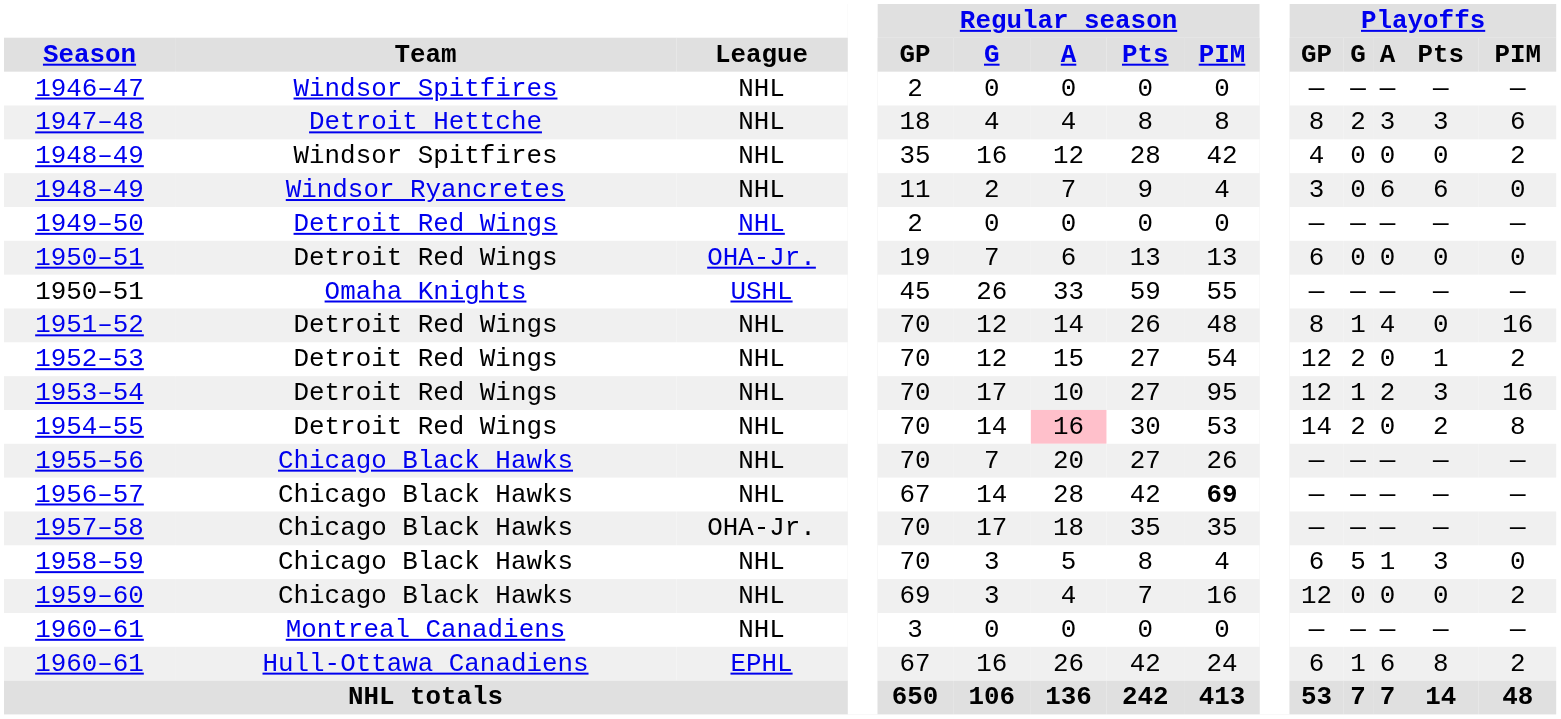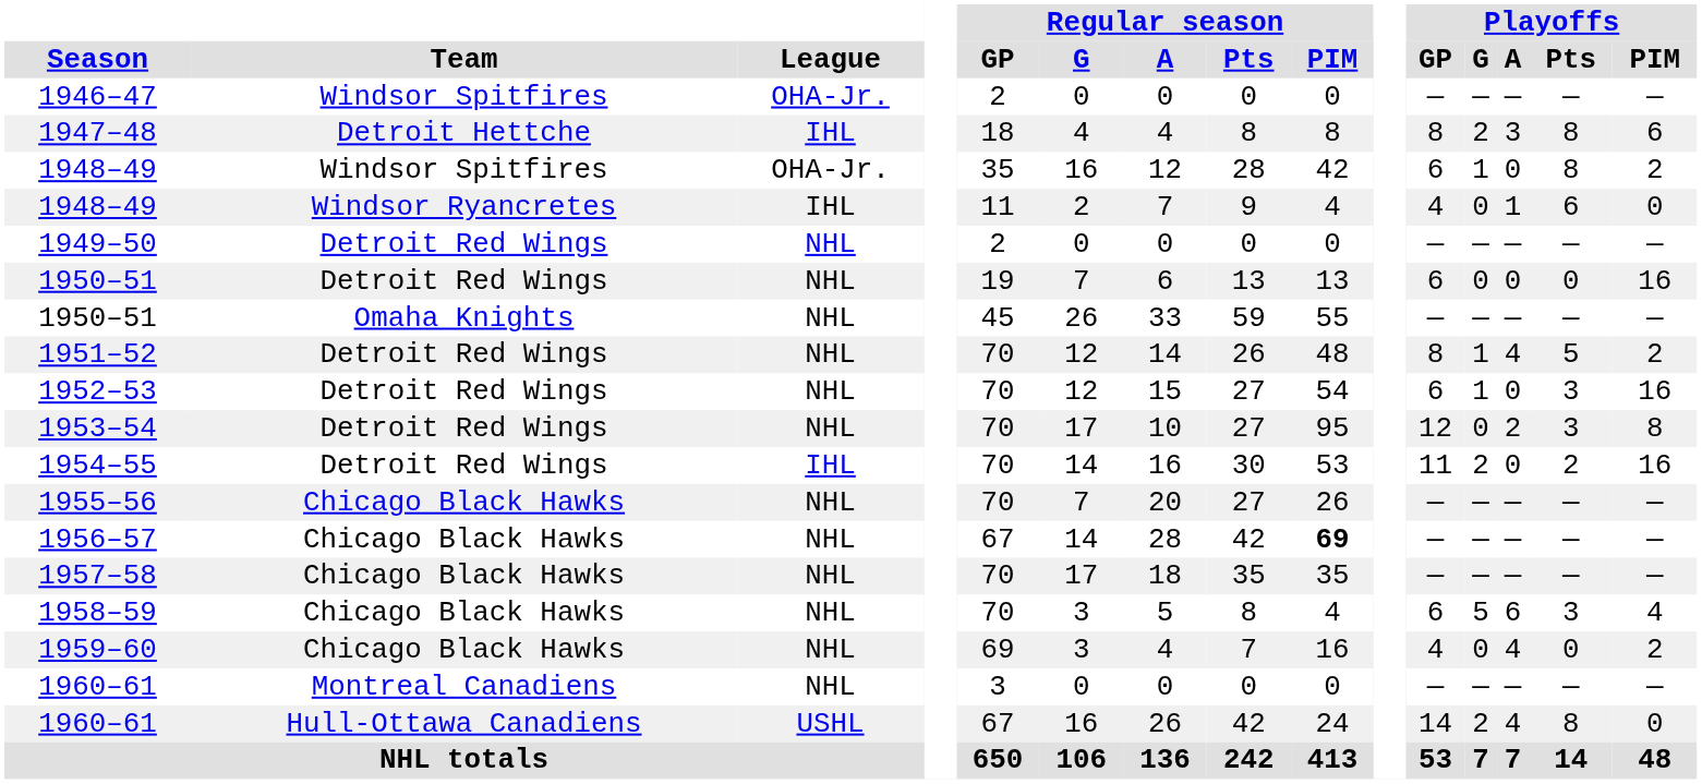 <table border="0" cellpadding="1" cellspacing="0" style="text-align:center; width:60em">
 <tr bgcolor="#e0e0e0">
 <th colspan="3" bgcolor="#ffffff"> </th>
 <th rowspan="99" bgcolor="#ffffff"> </th>
 <th colspan="5"><a href='#'>Regular season</a></th>
 <th rowspan="99" bgcolor="#ffffff"> </th>
 <th colspan="5"><a href='#'>Playoffs</a></th>
 </tr>
 <tr bgcolor="#e0e0e0">
 <th><a href='#'>Season</a></th>
 <th>Team</th>
 <th>League</th>
 <th>GP</th>
 <th><a href='#'>G</a></th>
 <th><a href='#'>A</a></th>
 <th><a href='#'>Pts</a></th>
 <th><a href='#'>PIM</a></th>
 <th>GP</th>
 <th>G</th>
 <th>A</th>
 <th>Pts</th>
 <th>PIM</th>
 </tr>
 <tr>
 <td><a href='#'>1946–47</a></td>
 <td><a href='#'>Windsor Spitfires</a></td>
-<td>NHL</td>
+<td><a href='#'>OHA-Jr.</a></td>
 <td>2</td>
 <td>0</td>
 <td>0</td>
 <td>0</td>
 <td>0</td>
 <td>—</td>
 <td>—</td>
 <td>—</td>
 <td>—</td>
 <td>—</td>
 </tr>
 <tr bgcolor="#f0f0f0">
 <td><a href='#'>1947–48</a></td>
 <td><a href='#'>Detroit Hettche</a></td>
-<td>NHL</td>
+<td><a href='#'>IHL</a></td>
 <td>18</td>
 <td>4</td>
 <td>4</td>
 <td>8</td>
 <td>8</td>
 <td>8</td>
 <td>2</td>
 <td>3</td>
-<td>3</td>
+<td>8</td>
 <td>6</td>
 </tr>
 <tr>
 <td><a href='#'>1948–49</a></td>
 <td>Windsor Spitfires</td>
-<td>NHL</td>
+<td>OHA-Jr.</td>
 <td>35</td>
 <td>16</td>
 <td>12</td>
 <td>28</td>
 <td>42</td>
-<td>4</td>
+<td>6</td>
+<td>1</td>
 <td>0</td>
-<td>0</td>
-<td>0</td>
+<td>8</td>
 <td>2</td>
 </tr>
 <tr bgcolor="#f0f0f0">
 <td><a href='#'>1948–49</a></td>
 <td><a href='#'>Windsor Ryancretes</a></td>
-<td>NHL</td>
+<td>IHL</td>
 <td>11</td>
 <td>2</td>
 <td>7</td>
 <td>9</td>
 <td>4</td>
-<td>3</td>
+<td>4</td>
 <td>0</td>
-<td>6</td>
+<td>1</td>
 <td>6</td>
 <td>0</td>
 </tr>
 <tr>
 <td><a href='#'>1949–50</a></td>
 <td><a href='#'>Detroit Red Wings</a></td>
 <td><a href='#'>NHL</a></td>
 <td>2</td>
 <td>0</td>
 <td>0</td>
 <td>0</td>
 <td>0</td>
 <td>—</td>
 <td>—</td>
 <td>—</td>
 <td>—</td>
 <td>—</td>
 </tr>
 <tr bgcolor="#f0f0f0">
 <td><a href='#'>1950–51</a></td>
 <td>Detroit Red Wings</td>
-<td><a href='#'>OHA-Jr.</a></td>
+<td>NHL</td>
 <td>19</td>
 <td>7</td>
 <td>6</td>
 <td>13</td>
 <td>13</td>
 <td>6</td>
 <td>0</td>
 <td>0</td>
 <td>0</td>
-<td>0</td>
+<td>16</td>
 </tr>
 <tr>
 <td>1950–51</td>
 <td><a href='#'>Omaha Knights</a></td>
-<td><a href='#'>USHL</a></td>
+<td>NHL</td>
 <td>45</td>
 <td>26</td>
 <td>33</td>
 <td>59</td>
 <td>55</td>
 <td>—</td>
 <td>—</td>
 <td>—</td>
 <td>—</td>
 <td>—</td>
 </tr>
 <tr bgcolor="#f0f0f0">
 <td><a href='#'>1951–52</a></td>
 <td>Detroit Red Wings</td>
 <td>NHL</td>
 <td>70</td>
 <td>12</td>
 <td>14</td>
 <td>26</td>
 <td>48</td>
 <td>8</td>
 <td>1</td>
 <td>4</td>
-<td>0</td>
-<td>16</td>
+<td>5</td>
+<td>2</td>
 </tr>
 <tr>
 <td><a href='#'>1952–53</a></td>
 <td>Detroit Red Wings</td>
 <td>NHL</td>
 <td>70</td>
 <td>12</td>
 <td>15</td>
 <td>27</td>
 <td>54</td>
-<td>12</td>
-<td>2</td>
+<td>6</td>
+<td>1</td>
 <td>0</td>
-<td>1</td>
-<td>2</td>
+<td>3</td>
+<td>16</td>
 </tr>
 <tr bgcolor="#f0f0f0">
 <td><a href='#'>1953–54</a></td>
 <td>Detroit Red Wings</td>
 <td>NHL</td>
 <td>70</td>
 <td>17</td>
 <td>10</td>
 <td>27</td>
 <td>95</td>
 <td>12</td>
-<td>1</td>
+<td>0</td>
 <td>2</td>
 <td>3</td>
-<td>16</td>
+<td>8</td>
 </tr>
 <tr>
 <td><a href='#'>1954–55</a></td>
 <td>Detroit Red Wings</td>
-<td>NHL</td>
+<td><a href='#'>IHL</a></td>
 <td>70</td>
 <td>14</td>
-<td style="background: pink;">16</td>
+<td>16</td>
 <td>30</td>
 <td>53</td>
-<td>14</td>
+<td>11</td>
 <td>2</td>
 <td>0</td>
 <td>2</td>
-<td>8</td>
+<td>16</td>
 </tr>
 <tr bgcolor="#f0f0f0">
 <td><a href='#'>1955–56</a></td>
 <td><a href='#'>Chicago Black Hawks</a></td>
 <td>NHL</td>
 <td>70</td>
 <td>7</td>
 <td>20</td>
 <td>27</td>
 <td>26</td>
 <td>—</td>
 <td>—</td>
 <td>—</td>
 <td>—</td>
 <td>—</td>
 </tr>
 <tr>
 <td><a href='#'>1956–57</a></td>
 <td>Chicago Black Hawks</td>
 <td>NHL</td>
 <td>67</td>
 <td>14</td>
 <td>28</td>
 <td>42</td>
 <td><strong>69</strong></td>
 <td>—</td>
 <td>—</td>
 <td>—</td>
 <td>—</td>
 <td>—</td>
 </tr>
 <tr bgcolor="#f0f0f0">
 <td><a href='#'>1957–58</a></td>
 <td>Chicago Black Hawks</td>
-<td>OHA-Jr.</td>
+<td>NHL</td>
 <td>70</td>
 <td>17</td>
 <td>18</td>
 <td>35</td>
 <td>35</td>
 <td>—</td>
 <td>—</td>
 <td>—</td>
 <td>—</td>
 <td>—</td>
 </tr>
 <tr>
 <td><a href='#'>1958–59</a></td>
 <td>Chicago Black Hawks</td>
 <td>NHL</td>
 <td>70</td>
 <td>3</td>
 <td>5</td>
 <td>8</td>
 <td>4</td>
 <td>6</td>
 <td>5</td>
-<td>1</td>
+<td>6</td>
 <td>3</td>
-<td>0</td>
+<td>4</td>
 </tr>
 <tr bgcolor="#f0f0f0">
 <td><a href='#'>1959–60</a></td>
 <td>Chicago Black Hawks</td>
 <td>NHL</td>
 <td>69</td>
 <td>3</td>
 <td>4</td>
 <td>7</td>
 <td>16</td>
-<td>12</td>
+<td>4</td>
 <td>0</td>
-<td>0</td>
+<td>4</td>
 <td>0</td>
 <td>2</td>
 </tr>
 <tr>
 <td><a href='#'>1960–61</a></td>
 <td><a href='#'>Montreal Canadiens</a></td>
 <td>NHL</td>
 <td>3</td>
 <td>0</td>
 <td>0</td>
 <td>0</td>
 <td>0</td>
 <td>—</td>
 <td>—</td>
 <td>—</td>
 <td>—</td>
 <td>—</td>
 </tr>
 <tr bgcolor="#f0f0f0">
 <td><a href='#'>1960–61</a></td>
 <td><a href='#'>Hull-Ottawa Canadiens</a></td>
-<td><a href='#'>EPHL</a></td>
+<td><a href='#'>USHL</a></td>
 <td>67</td>
 <td>16</td>
 <td>26</td>
 <td>42</td>
 <td>24</td>
-<td>6</td>
-<td>1</td>
-<td>6</td>
+<td>14</td>
+<td>2</td>
+<td>4</td>
 <td>8</td>
-<td>2</td>
+<td>0</td>
 </tr>
 <tr bgcolor="#e0e0e0">
 <th colspan="3">NHL totals</th>
 <th>650</th>
 <th>106</th>
 <th>136</th>
 <th>242</th>
 <th>413</th>
 <th>53</th>
 <th>7</th>
 <th>7</th>
 <th>14</th>
 <th>48</th>
 </tr>
 </table>
